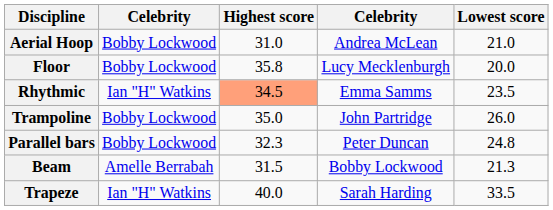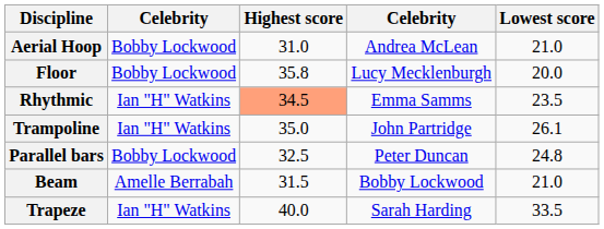 <table class="wikitable sortable" style="text-align:center;">
 <tr>
 <th>Discipline</th>
 <th class="sortable">Celebrity</th>
 <th>Highest score</th>
 <th class="sortable">Celebrity</th>
 <th>Lowest score</th>
 </tr>
 <tr>
 <th>Aerial Hoop</th>
 <td><a href='#'>Bobby Lockwood</a></td>
 <td>31.0</td>
 <td><a href='#'>Andrea McLean</a></td>
 <td>21.0</td>
 </tr>
 <tr>
 <th>Floor</th>
 <td><a href='#'>Bobby Lockwood</a></td>
 <td>35.8</td>
 <td><a href='#'>Lucy Mecklenburgh</a></td>
 <td>20.0</td>
 </tr>
 <tr>
 <th>Rhythmic</th>
 <td><a href='#'>Ian "H" Watkins</a></td>
 <td style="background: lightsalmon;">34.5</td>
 <td><a href='#'>Emma Samms</a></td>
 <td>23.5</td>
 </tr>
 <tr>
 <th>Trampoline</th>
-<td><a href='#'>Bobby Lockwood</a></td>
+<td><a href='#'>Ian "H" Watkins</a></td>
 <td>35.0</td>
 <td><a href='#'>John Partridge</a></td>
-<td>26.0</td>
+<td>26.1</td>
 </tr>
 <tr>
 <th>Parallel bars</th>
 <td><a href='#'>Bobby Lockwood</a></td>
-<td>32.3</td>
+<td>32.5</td>
 <td><a href='#'>Peter Duncan</a></td>
 <td>24.8</td>
 </tr>
 <tr>
 <th>Beam</th>
 <td><a href='#'>Amelle Berrabah</a></td>
 <td>31.5</td>
 <td><a href='#'>Bobby Lockwood</a></td>
-<td>21.3</td>
+<td>21.0</td>
 </tr>
 <tr>
 <th>Trapeze</th>
 <td><a href='#'>Ian "H" Watkins</a></td>
 <td>40.0</td>
 <td><a href='#'>Sarah Harding</a></td>
 <td>33.5</td>
 </tr>
 </table>
